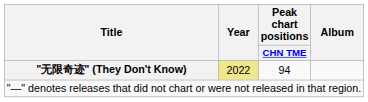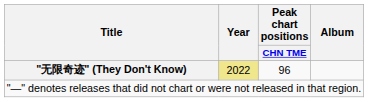 <table class="wikitable plainrowheaders" style="text-align:center;">
 <tr>
 <th rowspan="2">Title</th>
 <th rowspan="2">Year</th>
 <th>Peak chart positions</th>
 <th rowspan="2">Album</th>
 </tr>
 <tr>
 <th scope="col" style="width:3em;font-size:90%;"><a href='#'>CHN TME</a><br></th>
 </tr>
 <tr>
 <th scope="row">"无限奇迹" (They Don't Know)<br></th>
 <td style="background: khaki;">2022</td>
-<td>94</td>
+<td>96</td>
 <td></td>
 </tr>
 <tr>
 <td colspan="4">"—" denotes releases that did not chart or were not released in that region.</td>
 </tr>
 </table>
